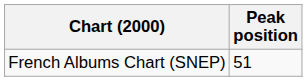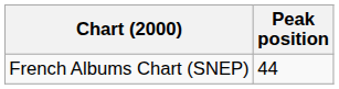 <table class="wikitable">
 <tr>
 <th>Chart (2000)</th>
 <th>Peak<br>position</th>
 </tr>
 <tr>
 <td>French Albums Chart (SNEP)</td>
-<td>51</td>
+<td>44</td>
 </tr>
 </table>
